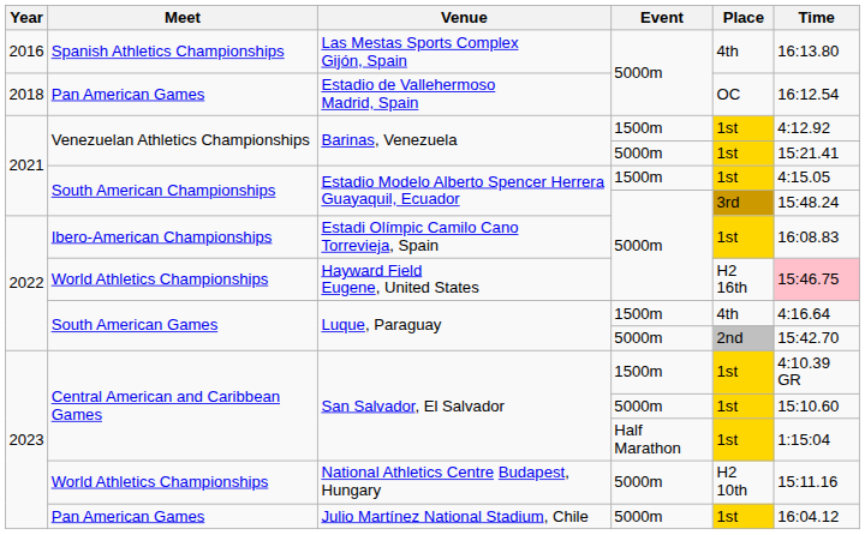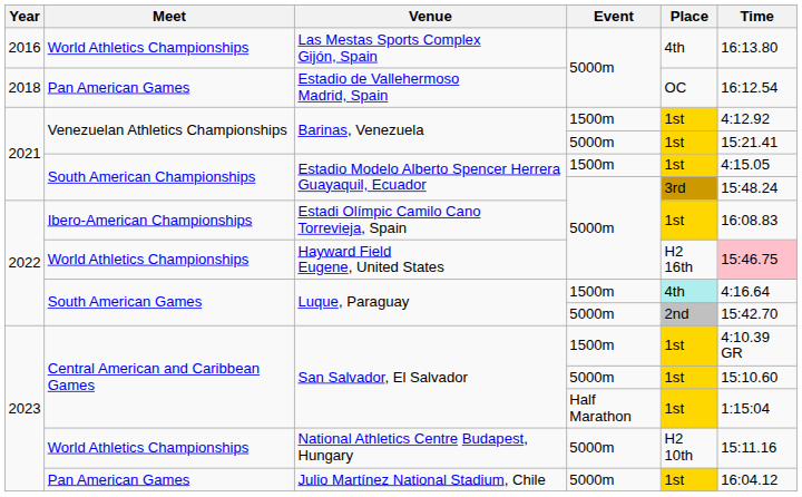 <table class="wikitable">
 <tr>
 <th>Year</th>
 <th>Meet</th>
 <th>Venue</th>
 <th>Event</th>
 <th>Place</th>
 <th>Time</th>
 </tr>
 <tr>
 <td>2016</td>
-<td><a href='#'>Spanish Athletics Championships</a></td>
+<td><a href='#'>World Athletics Championships</a></td>
 <td><a href='#'>Las Mestas Sports Complex</a><br><a href='#'>Gijón, Spain</a></td>
 <td rowspan="2">5000m</td>
 <td>4th</td>
 <td>16:13.80</td>
 </tr>
 <tr>
 <td>2018</td>
 <td><a href='#'>Pan American Games</a></td>
 <td><a href='#'>Estadio de Vallehermoso</a><br><a href='#'>Madrid, Spain</a></td>
 <td>OC</td>
 <td>16:12.54</td>
 </tr>
 <tr>
 <td rowspan="4">2021</td>
 <td rowspan="2">Venezuelan Athletics Championships</td>
 <td rowspan="2"><a href='#'>Barinas</a>, Venezuela</td>
 <td>1500m</td>
 <td bgcolor="gold">1st</td>
 <td>4:12.92</td>
 </tr>
 <tr>
 <td>5000m</td>
 <td bgcolor="gold">1st</td>
 <td>15:21.41</td>
 </tr>
 <tr>
 <td rowspan="2"><a href='#'>South American Championships</a></td>
 <td rowspan="2"><a href='#'>Estadio Modelo Alberto Spencer Herrera</a><br><a href='#'>Guayaquil, Ecuador</a></td>
 <td>1500m</td>
 <td bgcolor="gold">1st</td>
 <td>4:15.05</td>
 </tr>
 <tr>
 <td rowspan="3">5000m</td>
 <td bgcolor="cc9900">3rd</td>
 <td>15:48.24</td>
 </tr>
 <tr>
 <td rowspan="4">2022</td>
 <td><a href='#'>Ibero-American Championships</a></td>
 <td><a href='#'>Estadi Olímpic Camilo Cano</a><br><a href='#'>Torrevieja</a>, Spain</td>
 <td bgcolor="gold">1st</td>
 <td>16:08.83</td>
 </tr>
 <tr>
 <td><a href='#'>World Athletics Championships</a></td>
 <td><a href='#'>Hayward Field</a><br><a href='#'>Eugene</a>, United States</td>
 <td>H2 16th</td>
 <td style="background: pink;">15:46.75</td>
 </tr>
 <tr>
 <td rowspan="2"><a href='#'>South American Games</a></td>
 <td rowspan="2"><a href='#'>Luque</a>, Paraguay</td>
 <td>1500m</td>
-<td>4th</td>
+<td style="background: paleturquoise;">4th</td>
 <td>4:16.64</td>
 </tr>
 <tr>
 <td>5000m</td>
 <td bgcolor="silver">2nd</td>
 <td>15:42.70</td>
 </tr>
 <tr>
 <td rowspan="5">2023</td>
 <td rowspan="3"><a href='#'>Central American and Caribbean Games</a></td>
 <td rowspan="3"><a href='#'>San Salvador</a>, El Salvador</td>
 <td>1500m</td>
 <td bgcolor="gold">1st</td>
 <td>4:10.39 GR</td>
 </tr>
 <tr>
 <td>5000m</td>
 <td bgcolor="gold">1st</td>
 <td>15:10.60</td>
 </tr>
 <tr>
 <td>Half Marathon</td>
 <td bgcolor="gold">1st</td>
 <td>1:15:04</td>
 </tr>
 <tr>
 <td><a href='#'>World Athletics Championships</a></td>
 <td><a href='#'>National Athletics Centre</a> <a href='#'>Budapest</a>, Hungary</td>
 <td>5000m</td>
 <td>H2 10th</td>
 <td>15:11.16</td>
 </tr>
 <tr>
 <td><a href='#'>Pan American Games</a></td>
 <td><a href='#'>Julio Martínez National Stadium</a>, Chile</td>
 <td>5000m</td>
 <td bgcolor="gold">1st</td>
 <td>16:04.12</td>
 </tr>
 </table>
